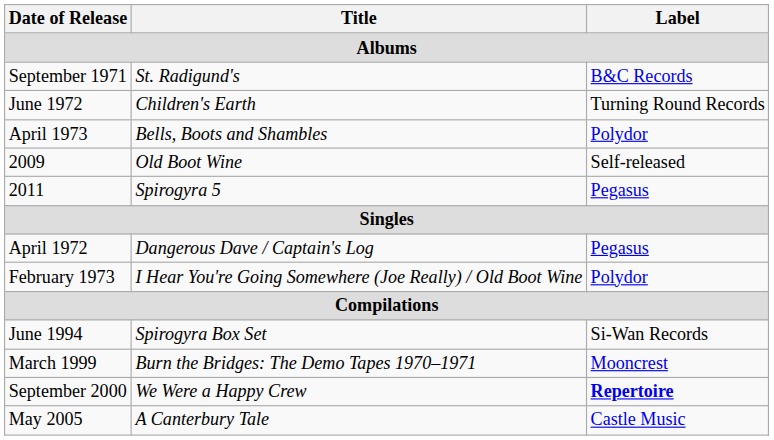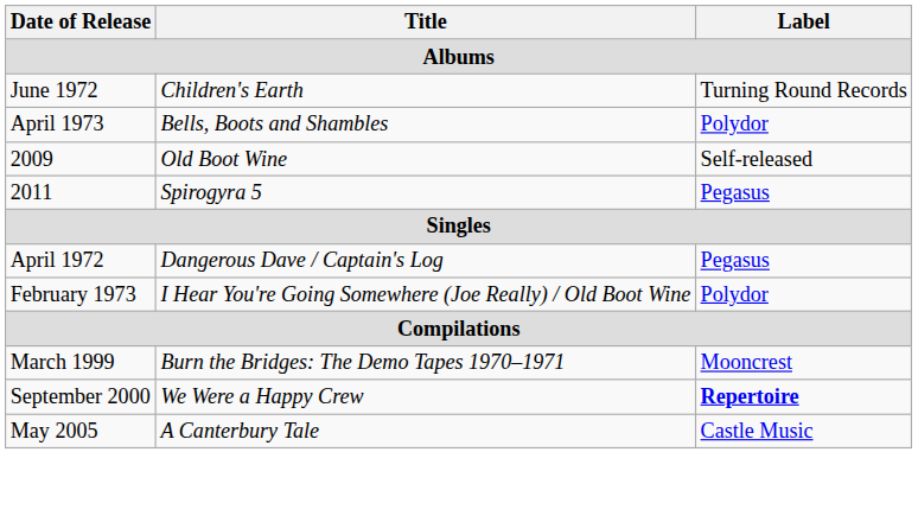 <table class="wikitable">
 <tr>
 <th>Date of Release</th>
 <th>Title</th>
 <th>Label</th>
 </tr>
 <tr bgcolor="#DDDDDD">
 <td colspan="3" align=center><strong>Albums</strong></td>
-</tr>
-<tr>
-<td>September 1971</td>
-<td><em>St. Radigund's</em></td>
-<td><a href='#'>B&C Records</a></td>
 </tr>
 <tr>
 <td>June 1972</td>
 <td><em>Children's Earth</em></td>
 <td>Turning Round Records</td>
 </tr>
 <tr>
 <td>April 1973</td>
 <td><em>Bells, Boots and Shambles</em></td>
 <td><a href='#'>Polydor</a></td>
 </tr>
 <tr>
 <td>2009</td>
 <td><em>Old Boot Wine</em></td>
 <td>Self-released</td>
 </tr>
 <tr>
 <td>2011</td>
 <td><em>Spirogyra 5</em></td>
 <td><a href='#'>Pegasus</a></td>
 </tr>
 <tr bgcolor="#DDDDDD">
 <td colspan="3" align=center><strong>Singles</strong></td>
 </tr>
 <tr>
 <td>April 1972</td>
 <td><em>Dangerous Dave / Captain's Log</em></td>
 <td><a href='#'>Pegasus</a></td>
 </tr>
 <tr>
 <td>February 1973</td>
 <td><em>I Hear You're Going Somewhere (Joe Really) / Old Boot Wine</em></td>
 <td><a href='#'>Polydor</a></td>
 </tr>
 <tr bgcolor="#DDDDDD">
 <td colspan="3" align=center><strong>Compilations</strong></td>
 </tr>
 <tr>
-<td>June 1994</td>
-<td><em>Spirogyra Box Set</em></td>
-<td>Si-Wan Records</td>
-</tr>
-<tr>
 <td>March 1999</td>
 <td><em>Burn the Bridges: The Demo Tapes 1970–1971</em></td>
 <td><a href='#'>Mooncrest</a></td>
 </tr>
 <tr>
 <td>September 2000</td>
 <td><em>We Were a Happy Crew</em></td>
 <td><strong><a href='#'>Repertoire</a></strong></td>
 </tr>
 <tr>
 <td>May 2005</td>
 <td><em>A Canterbury Tale</em></td>
 <td><a href='#'>Castle Music</a></td>
 </tr>
 </table>
